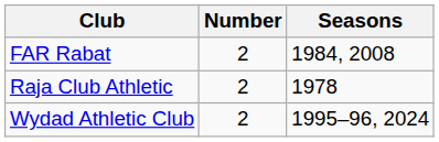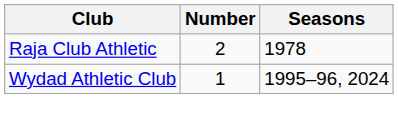 <table class="wikitable sortable">
 <tr>
 <th>Club</th>
 <th>Number</th>
 <th>Seasons</th>
-</tr>
-<tr>
-<td><a href='#'>FAR Rabat</a></td>
-<td style="text-align:center">2</td>
-<td>1984, 2008</td>
 </tr>
 <tr>
 <td><a href='#'>Raja Club Athletic</a></td>
 <td style="text-align:center">2</td>
 <td>1978</td>
 </tr>
 <tr>
 <td><a href='#'>Wydad Athletic Club</a></td>
-<td style="text-align:center">2</td>
+<td style="text-align:center">1</td>
 <td>1995–96, 2024</td>
 </tr>
 </table>
